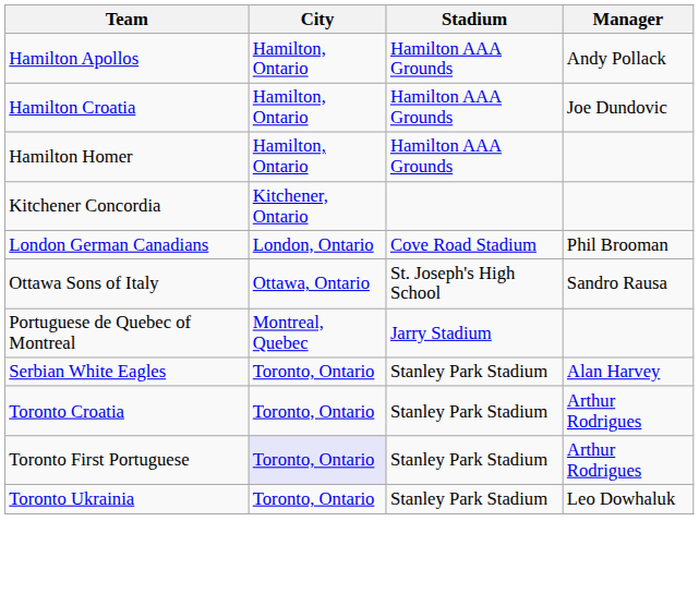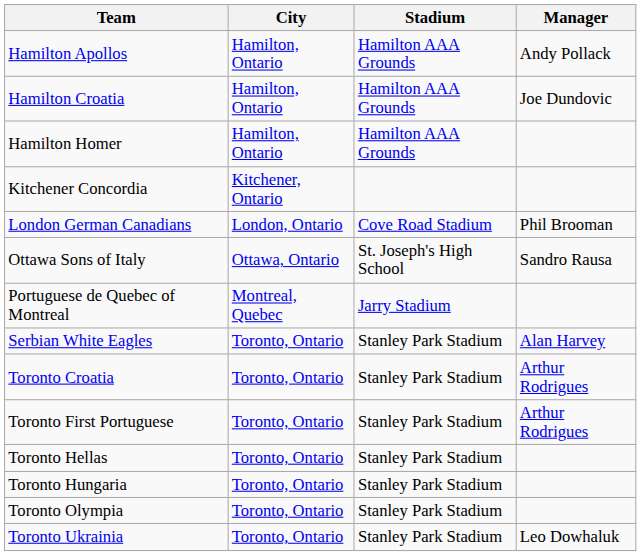 <table class="wikitable sortable">
 <tr>
 <th>Team</th>
 <th>City</th>
 <th>Stadium</th>
 <th>Manager</th>
 </tr>
 <tr>
 <td><a href='#'>Hamilton Apollos</a></td>
 <td><a href='#'>Hamilton, Ontario</a></td>
 <td><a href='#'>Hamilton AAA Grounds</a></td>
 <td>Andy Pollack</td>
 </tr>
 <tr>
 <td><a href='#'>Hamilton Croatia</a></td>
 <td><a href='#'>Hamilton, Ontario</a></td>
 <td><a href='#'>Hamilton AAA Grounds</a></td>
 <td>Joe Dundovic</td>
 </tr>
 <tr>
 <td>Hamilton Homer</td>
 <td><a href='#'>Hamilton, Ontario</a></td>
 <td><a href='#'>Hamilton AAA Grounds</a></td>
 <td></td>
 </tr>
 <tr>
 <td>Kitchener Concordia</td>
 <td><a href='#'>Kitchener, Ontario</a></td>
 <td></td>
 <td></td>
 </tr>
 <tr>
 <td><a href='#'>London German Canadians</a></td>
 <td><a href='#'>London, Ontario</a></td>
 <td><a href='#'>Cove Road Stadium</a></td>
 <td>Phil Brooman</td>
 </tr>
 <tr>
 <td>Ottawa Sons of Italy</td>
 <td><a href='#'>Ottawa, Ontario</a></td>
 <td>St. Joseph's High School</td>
 <td>Sandro Rausa</td>
 </tr>
 <tr>
 <td>Portuguese de Quebec of Montreal</td>
 <td><a href='#'>Montreal, Quebec</a></td>
 <td><a href='#'>Jarry Stadium</a></td>
 <td></td>
 </tr>
 <tr>
 <td><a href='#'>Serbian White Eagles</a></td>
 <td><a href='#'>Toronto, Ontario</a></td>
 <td>Stanley Park Stadium</td>
 <td><a href='#'>Alan Harvey</a></td>
 </tr>
 <tr>
 <td><a href='#'>Toronto Croatia</a></td>
 <td><a href='#'>Toronto, Ontario</a></td>
 <td>Stanley Park Stadium</td>
 <td><a href='#'>Arthur Rodrigues</a></td>
 </tr>
 <tr>
 <td>Toronto First Portuguese</td>
-<td style="background: lavender;"><a href='#'>Toronto, Ontario</a></td>
+<td><a href='#'>Toronto, Ontario</a></td>
 <td>Stanley Park Stadium</td>
 <td><a href='#'>Arthur Rodrigues</a></td>
+</tr>
+<tr>
+<td>Toronto Hellas</td>
+<td><a href='#'>Toronto, Ontario</a></td>
+<td>Stanley Park Stadium</td>
+<td></td>
+</tr>
+<tr>
+<td>Toronto Hungaria</td>
+<td><a href='#'>Toronto, Ontario</a></td>
+<td>Stanley Park Stadium</td>
+<td></td>
+</tr>
+<tr>
+<td>Toronto Olympia</td>
+<td><a href='#'>Toronto, Ontario</a></td>
+<td>Stanley Park Stadium</td>
+<td></td>
 </tr>
 <tr>
 <td><a href='#'>Toronto Ukrainia</a></td>
 <td><a href='#'>Toronto, Ontario</a></td>
 <td>Stanley Park Stadium</td>
 <td>Leo Dowhaluk</td>
 </tr>
 <tr>
 </tr>
 </table>
